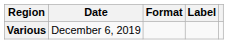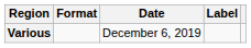 <table class="wikitable plainrowheaders">
 <tr>
 <th scope="col">Region</th>
+<th scope="col">Format</th>
 <th scope="col">Date</th>
-<th scope="col">Format</th>
 <th scope="col">Label</th>
 <th scope="col"></th>
 </tr>
 <tr>
 <th scope="row">Various</th>
+<td><br></td>
 <td>December 6, 2019</td>
-<td><br></td>
 <td><br></td>
 <td></td>
 </tr>
 </table>
